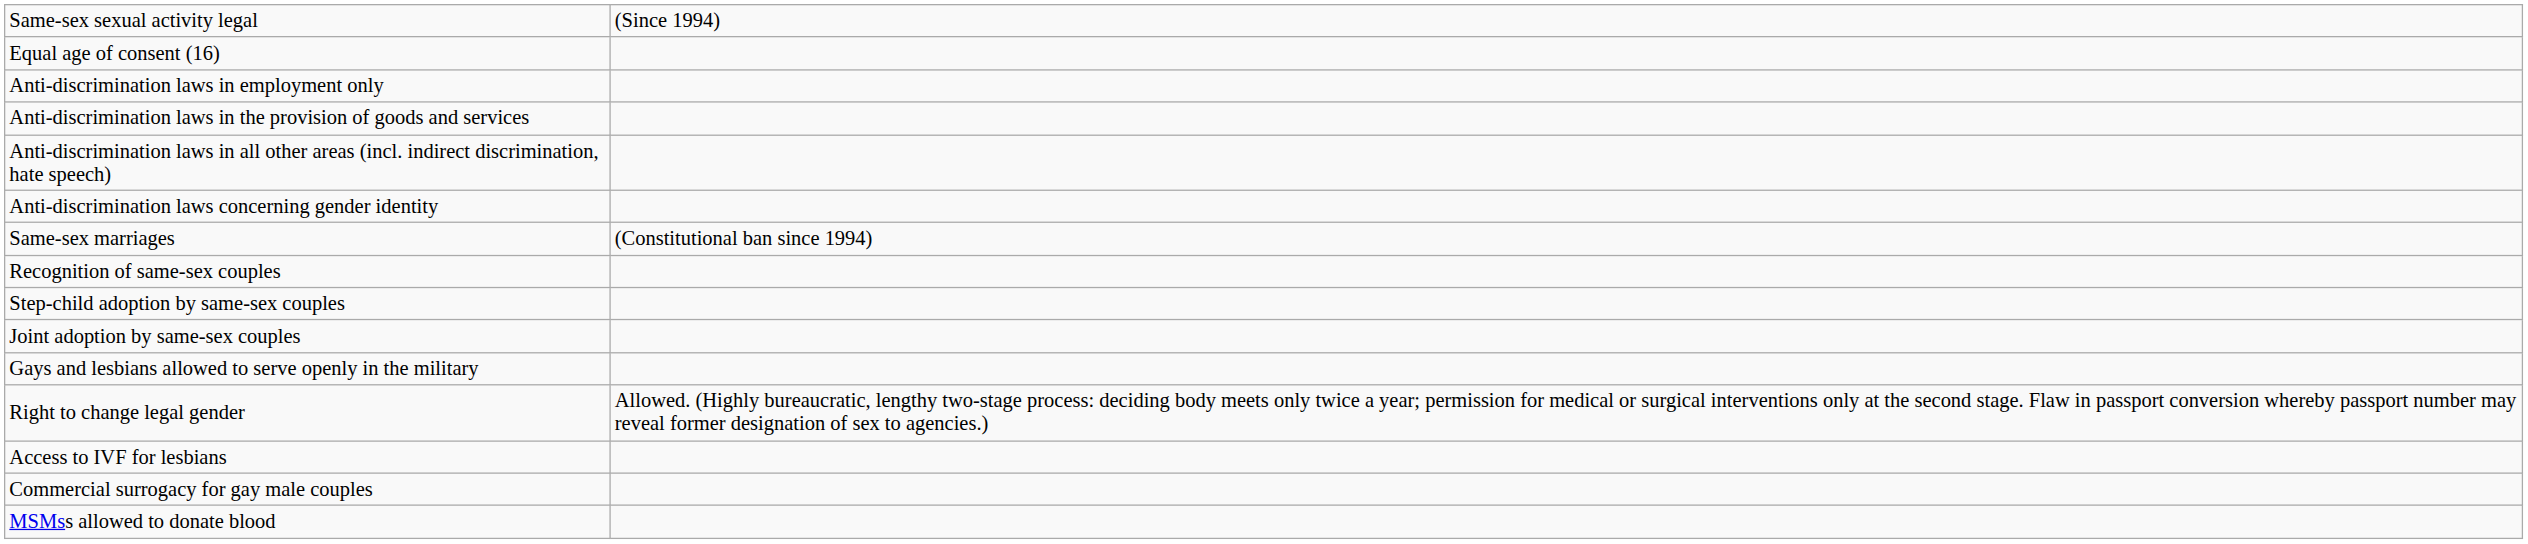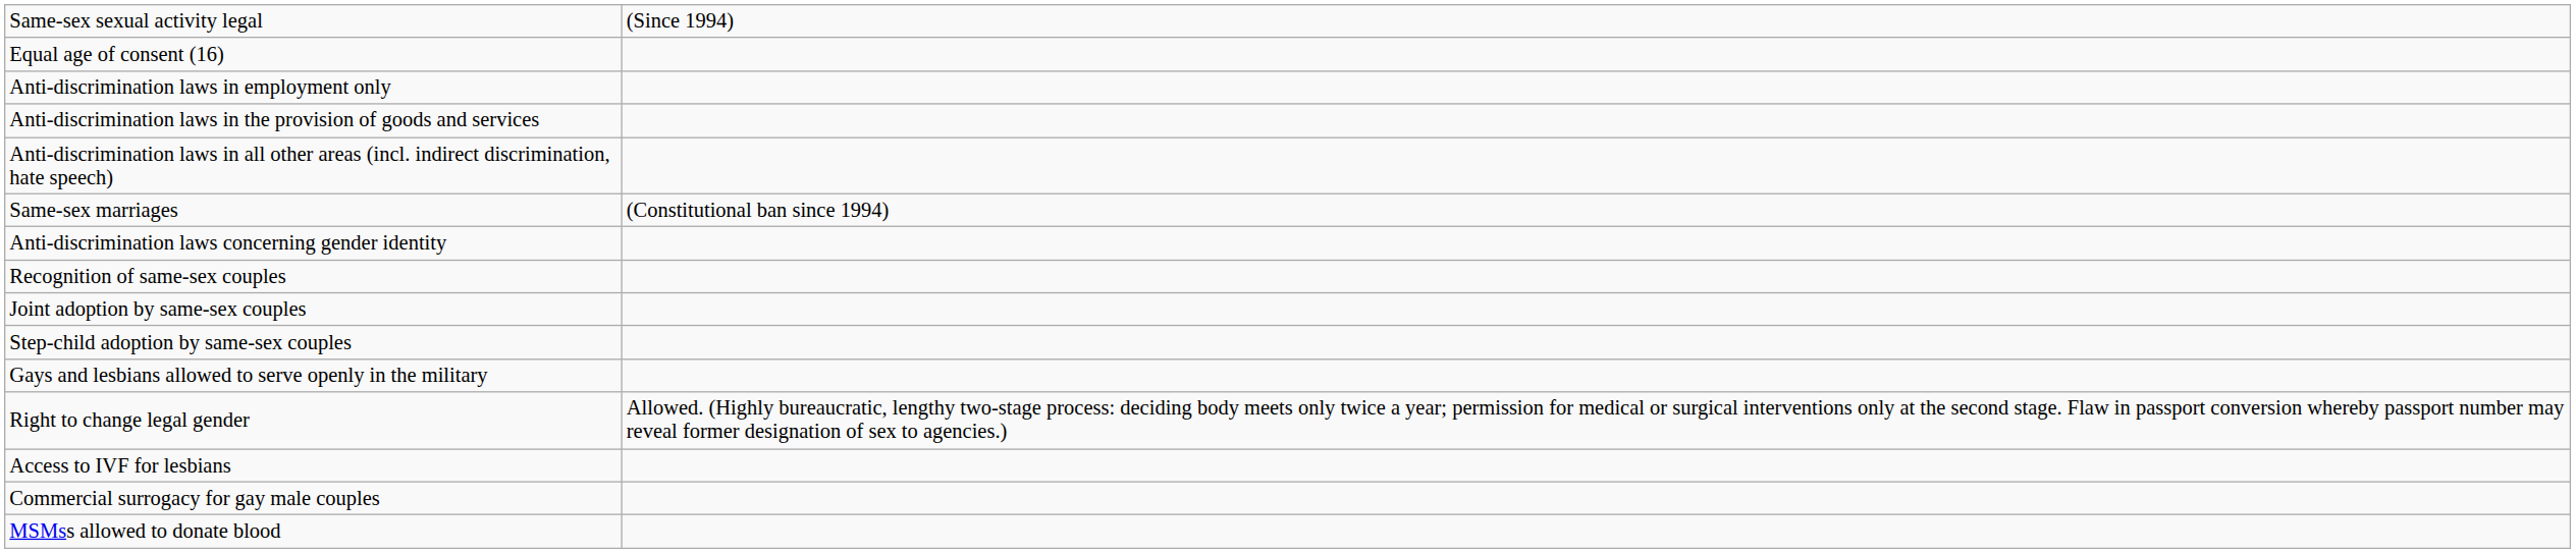 <table class="wikitable">
 <tr>
 <td>Same-sex sexual activity legal</td>
 <td> (Since 1994)</td>
 </tr>
 <tr>
 <td>Equal age of consent (16)</td>
 <td></td>
 </tr>
 <tr>
 <td>Anti-discrimination laws in employment only</td>
 <td></td>
 </tr>
 <tr>
 <td>Anti-discrimination laws in the provision of goods and services</td>
 <td></td>
 </tr>
 <tr>
 <td>Anti-discrimination laws in all other areas (incl. indirect discrimination, hate speech)</td>
 <td></td>
 </tr>
 <tr>
+<td>Same-sex marriages</td>
+<td> (Constitutional ban since 1994)</td>
+</tr>
+<tr>
 <td>Anti-discrimination laws concerning gender identity</td>
 <td></td>
-</tr>
-<tr>
-<td>Same-sex marriages</td>
-<td> (Constitutional ban since 1994)</td>
 </tr>
 <tr>
 <td>Recognition of same-sex couples</td>
 <td></td>
 </tr>
 <tr>
-<td>Step-child adoption by same-sex couples</td>
+<td>Joint adoption by same-sex couples</td>
 <td></td>
 </tr>
 <tr>
-<td>Joint adoption by same-sex couples</td>
+<td>Step-child adoption by same-sex couples</td>
 <td></td>
 </tr>
 <tr>
 <td>Gays and lesbians allowed to serve openly in the military</td>
 <td></td>
 </tr>
 <tr>
 <td>Right to change legal gender</td>
 <td> Allowed. (Highly bureaucratic, lengthy two-stage process: deciding body meets only twice a year; permission for medical or surgical interventions only at the second stage. Flaw in passport conversion whereby passport number may reveal former designation of sex to agencies.)</td>
 </tr>
 <tr>
 <td>Access to IVF for lesbians</td>
 <td></td>
 </tr>
 <tr>
 <td>Commercial surrogacy for gay male couples</td>
 <td></td>
 </tr>
 <tr>
 <td><a href='#'>MSMs</a>s allowed to donate blood</td>
 <td></td>
 </tr>
 </table>
